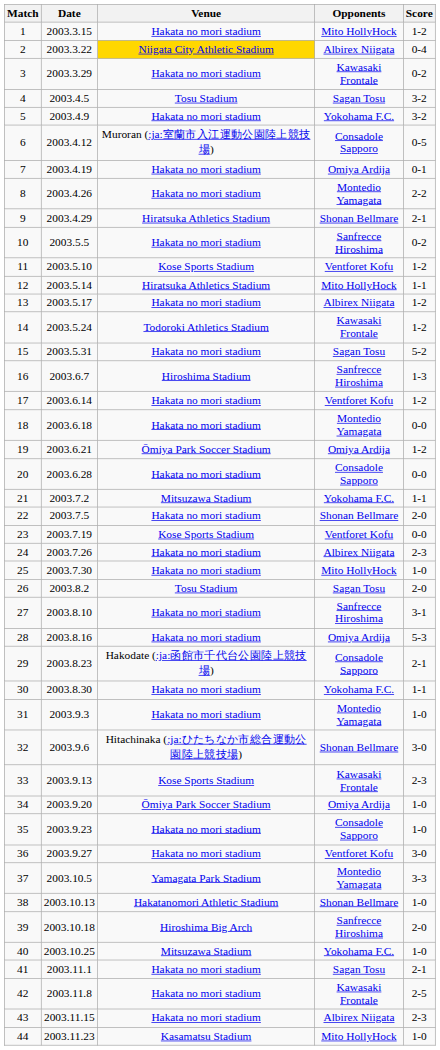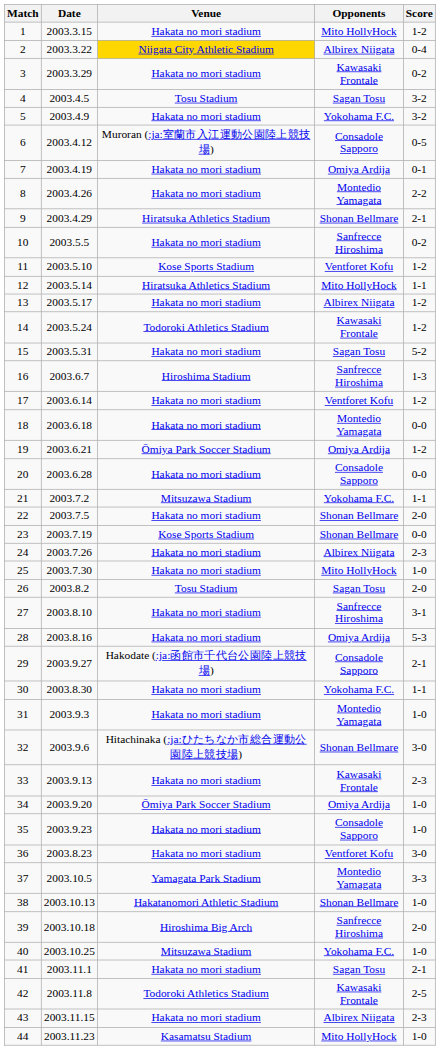 <table class="wikitable" style="text-align:center;">
 <tr>
 <th>Match</th>
 <th>Date</th>
 <th>Venue</th>
 <th>Opponents</th>
 <th>Score</th>
 </tr>
 <tr>
 <td>1</td>
 <td>2003.3.15</td>
 <td><a href='#'>Hakata no mori stadium</a></td>
 <td><a href='#'>Mito HollyHock</a></td>
 <td>1-2</td>
 </tr>
 <tr>
 <td>2</td>
 <td>2003.3.22</td>
 <td style="background: gold;"><a href='#'>Niigata City Athletic Stadium</a></td>
 <td><a href='#'>Albirex Niigata</a></td>
 <td>0-4</td>
 </tr>
 <tr>
 <td>3</td>
 <td>2003.3.29</td>
 <td><a href='#'>Hakata no mori stadium</a></td>
 <td><a href='#'>Kawasaki Frontale</a></td>
 <td>0-2</td>
 </tr>
 <tr>
 <td>4</td>
 <td>2003.4.5</td>
 <td><a href='#'>Tosu Stadium</a></td>
 <td><a href='#'>Sagan Tosu</a></td>
 <td>3-2</td>
 </tr>
 <tr>
 <td>5</td>
 <td>2003.4.9</td>
 <td><a href='#'>Hakata no mori stadium</a></td>
 <td><a href='#'>Yokohama F.C.</a></td>
 <td>3-2</td>
 </tr>
 <tr>
 <td>6</td>
 <td>2003.4.12</td>
 <td>Muroran (<a href='#'>:ja:室蘭市入江運動公園陸上競技場</a>)</td>
 <td><a href='#'>Consadole Sapporo</a></td>
 <td>0-5</td>
 </tr>
 <tr>
 <td>7</td>
 <td>2003.4.19</td>
 <td><a href='#'>Hakata no mori stadium</a></td>
 <td><a href='#'>Omiya Ardija</a></td>
 <td>0-1</td>
 </tr>
 <tr>
 <td>8</td>
 <td>2003.4.26</td>
 <td><a href='#'>Hakata no mori stadium</a></td>
 <td><a href='#'>Montedio Yamagata</a></td>
 <td>2-2</td>
 </tr>
 <tr>
 <td>9</td>
 <td>2003.4.29</td>
 <td><a href='#'>Hiratsuka Athletics Stadium</a></td>
 <td><a href='#'>Shonan Bellmare</a></td>
 <td>2-1</td>
 </tr>
 <tr>
 <td>10</td>
 <td>2003.5.5</td>
 <td><a href='#'>Hakata no mori stadium</a></td>
 <td><a href='#'>Sanfrecce Hiroshima</a></td>
 <td>0-2</td>
 </tr>
 <tr>
 <td>11</td>
 <td>2003.5.10</td>
 <td><a href='#'>Kose Sports Stadium</a></td>
 <td><a href='#'>Ventforet Kofu</a></td>
 <td>1-2</td>
 </tr>
 <tr>
 <td>12</td>
 <td>2003.5.14</td>
 <td><a href='#'>Hiratsuka Athletics Stadium</a></td>
 <td><a href='#'>Mito HollyHock</a></td>
 <td>1-1</td>
 </tr>
 <tr>
 <td>13</td>
 <td>2003.5.17</td>
 <td><a href='#'>Hakata no mori stadium</a></td>
 <td><a href='#'>Albirex Niigata</a></td>
 <td>1-2</td>
 </tr>
 <tr>
 <td>14</td>
 <td>2003.5.24</td>
 <td><a href='#'>Todoroki Athletics Stadium</a></td>
 <td><a href='#'>Kawasaki Frontale</a></td>
 <td>1-2</td>
 </tr>
 <tr>
 <td>15</td>
 <td>2003.5.31</td>
 <td><a href='#'>Hakata no mori stadium</a></td>
 <td><a href='#'>Sagan Tosu</a></td>
 <td>5-2</td>
 </tr>
 <tr>
 <td>16</td>
 <td>2003.6.7</td>
 <td><a href='#'>Hiroshima Stadium</a></td>
 <td><a href='#'>Sanfrecce Hiroshima</a></td>
 <td>1-3</td>
 </tr>
 <tr>
 <td>17</td>
 <td>2003.6.14</td>
 <td><a href='#'>Hakata no mori stadium</a></td>
 <td><a href='#'>Ventforet Kofu</a></td>
 <td>1-2</td>
 </tr>
 <tr>
 <td>18</td>
 <td>2003.6.18</td>
 <td><a href='#'>Hakata no mori stadium</a></td>
 <td><a href='#'>Montedio Yamagata</a></td>
 <td>0-0</td>
 </tr>
 <tr>
 <td>19</td>
 <td>2003.6.21</td>
 <td><a href='#'>Ōmiya Park Soccer Stadium</a></td>
 <td><a href='#'>Omiya Ardija</a></td>
 <td>1-2</td>
 </tr>
 <tr>
 <td>20</td>
 <td>2003.6.28</td>
 <td><a href='#'>Hakata no mori stadium</a></td>
 <td><a href='#'>Consadole Sapporo</a></td>
 <td>0-0</td>
 </tr>
 <tr>
 <td>21</td>
 <td>2003.7.2</td>
 <td><a href='#'>Mitsuzawa Stadium</a></td>
 <td><a href='#'>Yokohama F.C.</a></td>
 <td>1-1</td>
 </tr>
 <tr>
 <td>22</td>
 <td>2003.7.5</td>
 <td><a href='#'>Hakata no mori stadium</a></td>
 <td><a href='#'>Shonan Bellmare</a></td>
 <td>2-0</td>
 </tr>
 <tr>
 <td>23</td>
 <td>2003.7.19</td>
 <td><a href='#'>Kose Sports Stadium</a></td>
-<td><a href='#'>Ventforet Kofu</a></td>
+<td><a href='#'>Shonan Bellmare</a></td>
 <td>0-0</td>
 </tr>
 <tr>
 <td>24</td>
 <td>2003.7.26</td>
 <td><a href='#'>Hakata no mori stadium</a></td>
 <td><a href='#'>Albirex Niigata</a></td>
 <td>2-3</td>
 </tr>
 <tr>
 <td>25</td>
 <td>2003.7.30</td>
 <td><a href='#'>Hakata no mori stadium</a></td>
 <td><a href='#'>Mito HollyHock</a></td>
 <td>1-0</td>
 </tr>
 <tr>
 <td>26</td>
 <td>2003.8.2</td>
 <td><a href='#'>Tosu Stadium</a></td>
 <td><a href='#'>Sagan Tosu</a></td>
 <td>2-0</td>
 </tr>
 <tr>
 <td>27</td>
 <td>2003.8.10</td>
 <td><a href='#'>Hakata no mori stadium</a></td>
 <td><a href='#'>Sanfrecce Hiroshima</a></td>
 <td>3-1</td>
 </tr>
 <tr>
 <td>28</td>
 <td>2003.8.16</td>
 <td><a href='#'>Hakata no mori stadium</a></td>
 <td><a href='#'>Omiya Ardija</a></td>
 <td>5-3</td>
 </tr>
 <tr>
 <td>29</td>
-<td>2003.8.23</td>
+<td>2003.9.27</td>
 <td>Hakodate (<a href='#'>:ja:函館市千代台公園陸上競技場</a>)</td>
 <td><a href='#'>Consadole Sapporo</a></td>
 <td>2-1</td>
 </tr>
 <tr>
 <td>30</td>
 <td>2003.8.30</td>
 <td><a href='#'>Hakata no mori stadium</a></td>
 <td><a href='#'>Yokohama F.C.</a></td>
 <td>1-1</td>
 </tr>
 <tr>
 <td>31</td>
 <td>2003.9.3</td>
 <td><a href='#'>Hakata no mori stadium</a></td>
 <td><a href='#'>Montedio Yamagata</a></td>
 <td>1-0</td>
 </tr>
 <tr>
 <td>32</td>
 <td>2003.9.6</td>
 <td>Hitachinaka (<a href='#'>:ja:ひたちなか市総合運動公園陸上競技場</a>)</td>
 <td><a href='#'>Shonan Bellmare</a></td>
 <td>3-0</td>
 </tr>
 <tr>
 <td>33</td>
 <td>2003.9.13</td>
-<td><a href='#'>Kose Sports Stadium</a></td>
+<td><a href='#'>Hakata no mori stadium</a></td>
 <td><a href='#'>Kawasaki Frontale</a></td>
 <td>2-3</td>
 </tr>
 <tr>
 <td>34</td>
 <td>2003.9.20</td>
 <td><a href='#'>Ōmiya Park Soccer Stadium</a></td>
 <td><a href='#'>Omiya Ardija</a></td>
 <td>1-0</td>
 </tr>
 <tr>
 <td>35</td>
 <td>2003.9.23</td>
 <td><a href='#'>Hakata no mori stadium</a></td>
 <td><a href='#'>Consadole Sapporo</a></td>
 <td>1-0</td>
 </tr>
 <tr>
 <td>36</td>
-<td>2003.9.27</td>
+<td>2003.8.23</td>
 <td><a href='#'>Hakata no mori stadium</a></td>
 <td><a href='#'>Ventforet Kofu</a></td>
 <td>3-0</td>
 </tr>
 <tr>
 <td>37</td>
 <td>2003.10.5</td>
 <td><a href='#'>Yamagata Park Stadium</a></td>
 <td><a href='#'>Montedio Yamagata</a></td>
 <td>3-3</td>
 </tr>
 <tr>
 <td>38</td>
 <td>2003.10.13</td>
 <td><a href='#'>Hakatanomori Athletic Stadium</a></td>
 <td><a href='#'>Shonan Bellmare</a></td>
 <td>1-0</td>
 </tr>
 <tr>
 <td>39</td>
 <td>2003.10.18</td>
 <td><a href='#'>Hiroshima Big Arch</a></td>
 <td><a href='#'>Sanfrecce Hiroshima</a></td>
 <td>2-0</td>
 </tr>
 <tr>
 <td>40</td>
 <td>2003.10.25</td>
 <td><a href='#'>Mitsuzawa Stadium</a></td>
 <td><a href='#'>Yokohama F.C.</a></td>
 <td>1-0</td>
 </tr>
 <tr>
 <td>41</td>
 <td>2003.11.1</td>
 <td><a href='#'>Hakata no mori stadium</a></td>
 <td><a href='#'>Sagan Tosu</a></td>
 <td>2-1</td>
 </tr>
 <tr>
 <td>42</td>
 <td>2003.11.8</td>
-<td><a href='#'>Hakata no mori stadium</a></td>
+<td><a href='#'>Todoroki Athletics Stadium</a></td>
 <td><a href='#'>Kawasaki Frontale</a></td>
 <td>2-5</td>
 </tr>
 <tr>
 <td>43</td>
 <td>2003.11.15</td>
 <td><a href='#'>Hakata no mori stadium</a></td>
 <td><a href='#'>Albirex Niigata</a></td>
 <td>2-3</td>
 </tr>
 <tr>
 <td>44</td>
 <td>2003.11.23</td>
 <td><a href='#'>Kasamatsu Stadium</a></td>
 <td><a href='#'>Mito HollyHock</a></td>
 <td>1-0</td>
 </tr>
 </table>
